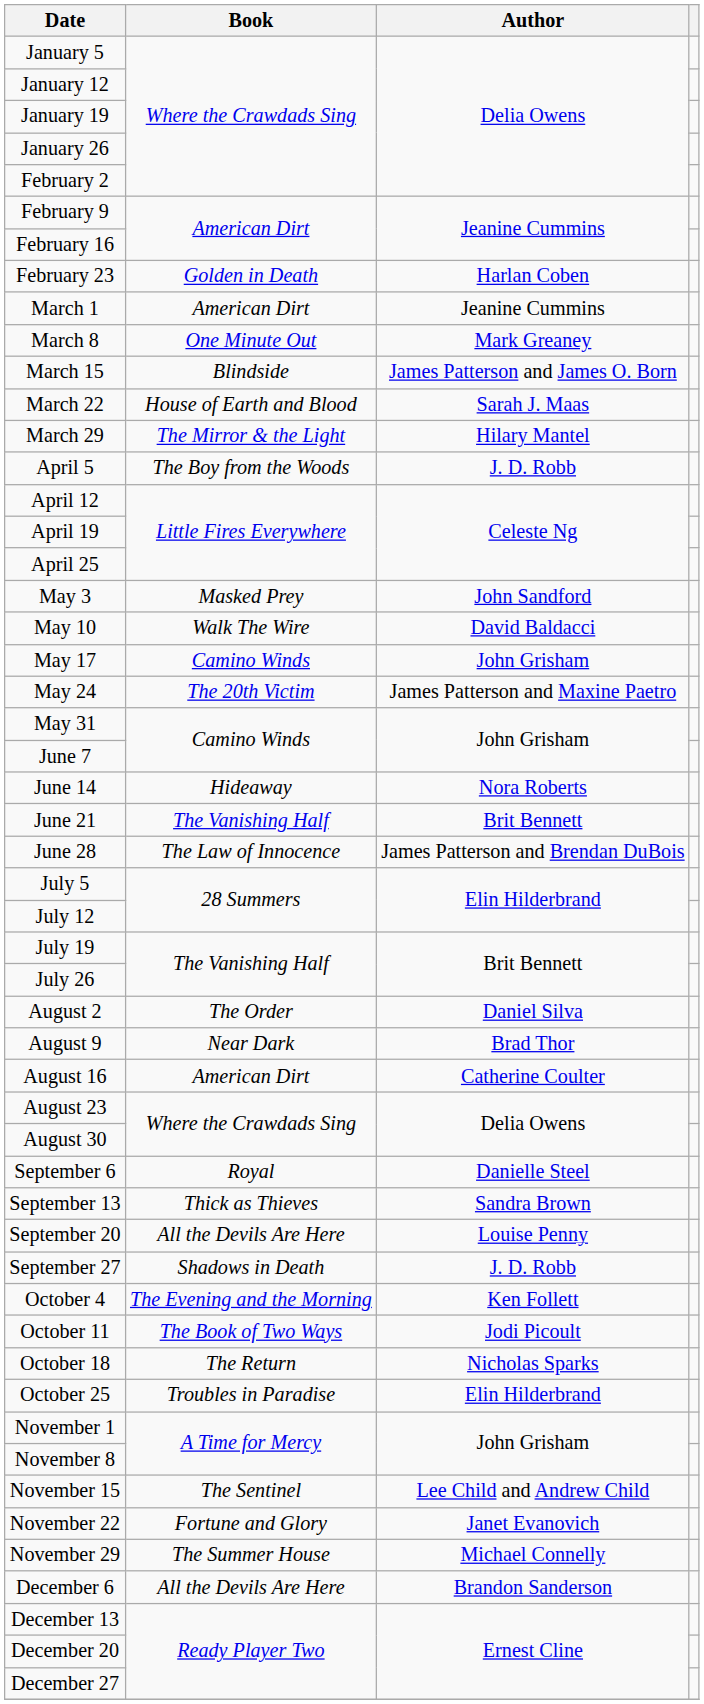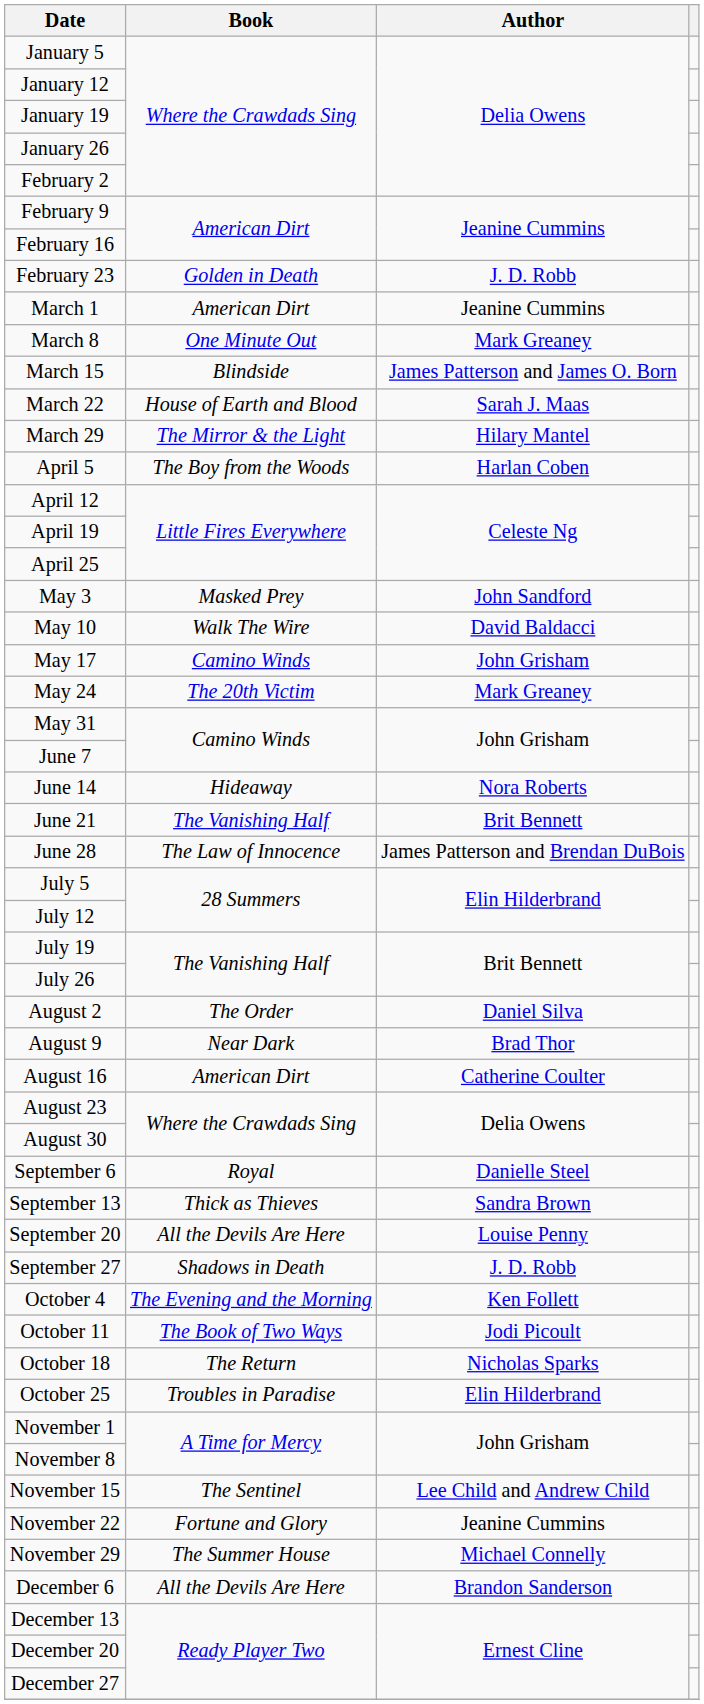 <table class="wikitable sortable" style="text-align: center">
 <tr>
 <th>Date</th>
 <th>Book</th>
 <th>Author</th>
 <th></th>
 </tr>
 <tr>
 <td>January 5</td>
 <td rowspan="5"><em><a href='#'>Where the Crawdads Sing</a></em></td>
 <td rowspan="5"><a href='#'>Delia Owens</a></td>
 <td></td>
 </tr>
 <tr>
 <td>January 12</td>
 <td></td>
 </tr>
 <tr>
 <td>January 19</td>
 <td></td>
 </tr>
 <tr>
 <td>January 26</td>
 <td></td>
 </tr>
 <tr>
 <td>February 2</td>
 <td></td>
 </tr>
 <tr>
 <td>February 9</td>
 <td rowspan="2"><em><a href='#'>American Dirt</a></em></td>
 <td rowspan="2"><a href='#'>Jeanine Cummins</a></td>
 <td></td>
 </tr>
 <tr>
 <td>February 16</td>
 <td></td>
 </tr>
 <tr>
 <td>February 23</td>
 <td rowspan="1"><em><a href='#'>Golden in Death</a></em></td>
-<td rowspan="1"><a href='#'>Harlan Coben</a></td>
+<td rowspan="1"><a href='#'>J. D. Robb</a></td>
 <td></td>
 </tr>
 <tr>
 <td>March 1</td>
 <td rowspan="1"><em>American Dirt</em></td>
 <td rowpsan="1">Jeanine Cummins</td>
 <td></td>
 </tr>
 <tr>
 <td>March 8</td>
 <td rowspan="1"><em><a href='#'>One Minute Out</a></em></td>
 <td rowspan="1"><a href='#'>Mark Greaney</a></td>
 <td></td>
 </tr>
 <tr>
 <td>March 15</td>
 <td rowspan="1"><em>Blindside</em></td>
 <td rowspan="1"><a href='#'>James Patterson</a> and <a href='#'>James O. Born</a></td>
 <td></td>
 </tr>
 <tr>
 <td>March 22</td>
 <td rowspan="1"><em>House of Earth and Blood</em></td>
 <td rowpsan="1"><a href='#'>Sarah J. Maas</a></td>
 <td></td>
 </tr>
 <tr>
 <td>March 29</td>
 <td rowspan="1"><em><a href='#'>The Mirror & the Light</a></em></td>
 <td rowspan="1"><a href='#'>Hilary Mantel</a></td>
 <td></td>
 </tr>
 <tr>
 <td>April 5</td>
 <td rowspan="1"><em>The Boy from the Woods</em></td>
-<td rowspan="1"><a href='#'>J. D. Robb</a></td>
+<td rowspan="1"><a href='#'>Harlan Coben</a></td>
 <td></td>
 </tr>
 <tr>
 <td>April 12</td>
 <td rowspan="3"><em><a href='#'>Little Fires Everywhere</a></em></td>
 <td rowspan="3"><a href='#'>Celeste Ng</a></td>
 <td></td>
 </tr>
 <tr>
 <td>April 19</td>
 <td></td>
 </tr>
 <tr>
 <td>April 25</td>
 <td></td>
 </tr>
 <tr>
 <td>May 3</td>
 <td rowspan="1"><em>Masked Prey</em></td>
 <td rowspan="1"><a href='#'>John Sandford</a></td>
 <td></td>
 </tr>
 <tr>
 <td>May 10</td>
 <td rowspan="1"><em>Walk The Wire</em></td>
 <td rowspan="1"><a href='#'>David Baldacci</a></td>
 <td></td>
 </tr>
 <tr>
 <td>May 17</td>
 <td rowspan="1"><em><a href='#'>Camino Winds</a></em></td>
 <td rowspan="1"><a href='#'>John Grisham</a></td>
 <td></td>
 </tr>
 <tr>
 <td>May 24</td>
 <td rowspan="1"><em><a href='#'>The 20th Victim</a></em></td>
-<td rowspan="1">James Patterson and <a href='#'>Maxine Paetro</a></td>
+<td rowspan="1"><a href='#'>Mark Greaney</a></td>
 <td></td>
 </tr>
 <tr>
 <td>May 31</td>
 <td rowspan="2"><em>Camino Winds</em></td>
 <td rowspan="2">John Grisham</td>
 <td></td>
 </tr>
 <tr>
 <td>June 7</td>
 <td></td>
 </tr>
 <tr>
 <td>June 14</td>
 <td rowspan="1"><em>Hideaway</em></td>
 <td rowspan="1"><a href='#'>Nora Roberts</a></td>
 <td></td>
 </tr>
 <tr>
 <td>June 21</td>
 <td rowspan="1"><em><a href='#'>The Vanishing Half</a></em></td>
 <td rowspan="1"><a href='#'>Brit Bennett</a></td>
 <td></td>
 </tr>
 <tr>
 <td>June 28</td>
 <td rowspan="1"><em>The Law of Innocence</em></td>
 <td rowspan="1">James Patterson and <a href='#'>Brendan DuBois</a></td>
 <td></td>
 </tr>
 <tr>
 <td>July 5</td>
 <td rowspan="2"><em>28 Summers</em></td>
 <td rowspan="2"><a href='#'>Elin Hilderbrand</a></td>
 <td></td>
 </tr>
 <tr>
 <td>July 12</td>
 <td></td>
 </tr>
 <tr>
 <td>July 19</td>
 <td rowspan="2"><em>The Vanishing Half</em></td>
 <td rowspan="2">Brit Bennett</td>
 <td></td>
 </tr>
 <tr>
 <td>July 26</td>
 <td></td>
 </tr>
 <tr>
 <td>August 2</td>
 <td rowspan="1"><em>The Order</em></td>
 <td rowspan="1"><a href='#'>Daniel Silva</a></td>
 <td></td>
 </tr>
 <tr>
 <td>August 9</td>
 <td rowspan="1"><em>Near Dark</em></td>
 <td rowspan="1"><a href='#'>Brad Thor</a></td>
 <td></td>
 </tr>
 <tr>
 <td>August 16</td>
 <td rowspan="1"><em>American Dirt</em></td>
 <td rowspan="1"><a href='#'>Catherine Coulter</a></td>
 <td></td>
 </tr>
 <tr>
 <td>August 23</td>
 <td rowspan="2"><em>Where the Crawdads Sing</em></td>
 <td rowspan="2">Delia Owens</td>
 <td></td>
 </tr>
 <tr>
 <td>August 30</td>
 <td></td>
 </tr>
 <tr>
 <td>September 6</td>
 <td rowspan="1"><em>Royal</em></td>
 <td rowspan="1"><a href='#'>Danielle Steel</a></td>
 <td></td>
 </tr>
 <tr>
 <td>September 13</td>
 <td rowspan="1"><em>Thick as Thieves</em></td>
 <td rowspan="1"><a href='#'>Sandra Brown</a></td>
 <td></td>
 </tr>
 <tr>
 <td>September 20</td>
 <td rowspan="1"><em>All the Devils Are Here</em></td>
 <td rowspan="1"><a href='#'>Louise Penny</a></td>
 <td></td>
 </tr>
 <tr>
 <td>September 27</td>
 <td rowspan="1"><em>Shadows in Death</em></td>
 <td rowspan="1"><a href='#'>J. D. Robb</a></td>
 <td></td>
 </tr>
 <tr>
 <td>October 4</td>
 <td rowspan="1"><em><a href='#'>The Evening and the Morning</a></em></td>
 <td rowspan="1"><a href='#'>Ken Follett</a></td>
 <td></td>
 </tr>
 <tr>
 <td>October 11</td>
 <td rowspan="1"><em><a href='#'>The Book of Two Ways</a></em></td>
 <td rowspan="1"><a href='#'>Jodi Picoult</a></td>
 <td></td>
 </tr>
 <tr>
 <td>October 18</td>
 <td rowspan="1"><em> The Return</em></td>
 <td rowspan="1"><a href='#'>Nicholas Sparks</a></td>
 <td></td>
 </tr>
 <tr>
 <td>October 25</td>
 <td rowspan="1"><em>Troubles in Paradise</em></td>
 <td rowspan="1"><a href='#'>Elin Hilderbrand</a></td>
 <td></td>
 </tr>
 <tr>
 <td>November 1</td>
 <td rowspan="2"><em><a href='#'>A Time for Mercy</a></em></td>
 <td rowspan="2">John Grisham</td>
 <td></td>
 </tr>
 <tr>
 <td>November 8</td>
 <td></td>
 </tr>
 <tr>
 <td>November 15</td>
 <td rowspan="1"><em>The Sentinel</em></td>
 <td rowspan="1"><a href='#'>Lee Child</a> and <a href='#'>Andrew Child</a></td>
 <td></td>
 </tr>
 <tr>
 <td>November 22</td>
 <td rowspan="1"><em>Fortune and Glory</em></td>
-<td rowspan="1"><a href='#'>Janet Evanovich</a></td>
+<td rowpsan="1">Jeanine Cummins</td>
 <td></td>
 </tr>
 <tr>
 <td>November 29</td>
 <td rowspan="1"><em>The Summer House</em></td>
 <td rowspan="1"><a href='#'>Michael Connelly</a></td>
 <td></td>
 </tr>
 <tr>
 <td>December 6</td>
 <td rowspan="1"><em>All the Devils Are Here</em></td>
 <td rowspan="1"><a href='#'>Brandon Sanderson</a></td>
 <td></td>
 </tr>
 <tr>
 <td>December 13</td>
 <td rowspan="3"><em><a href='#'>Ready Player Two</a></em></td>
 <td rowspan="3"><a href='#'>Ernest Cline</a></td>
 <td></td>
 </tr>
 <tr>
 <td>December 20</td>
 <td></td>
 </tr>
 <tr>
 <td>December 27</td>
 <td></td>
 </tr>
 <tr>
 </tr>
 </table>
